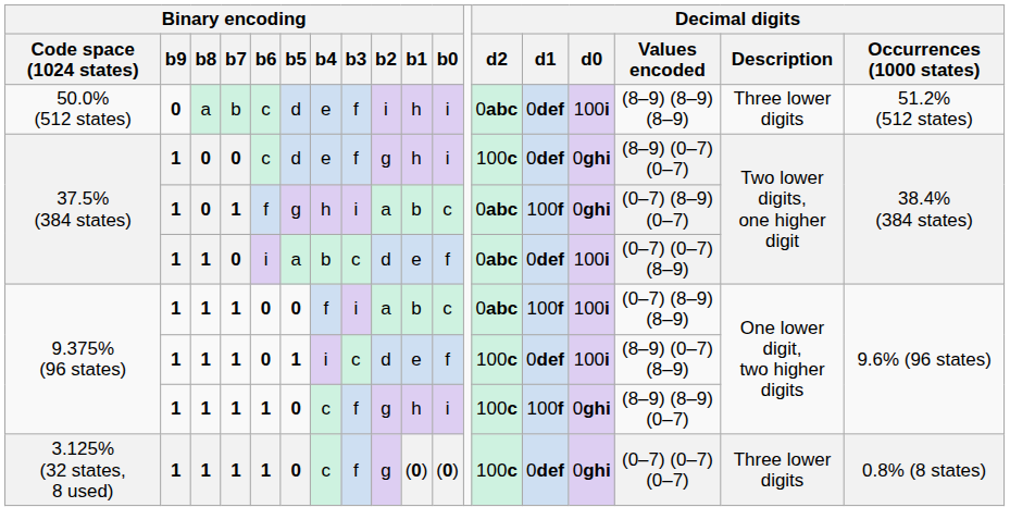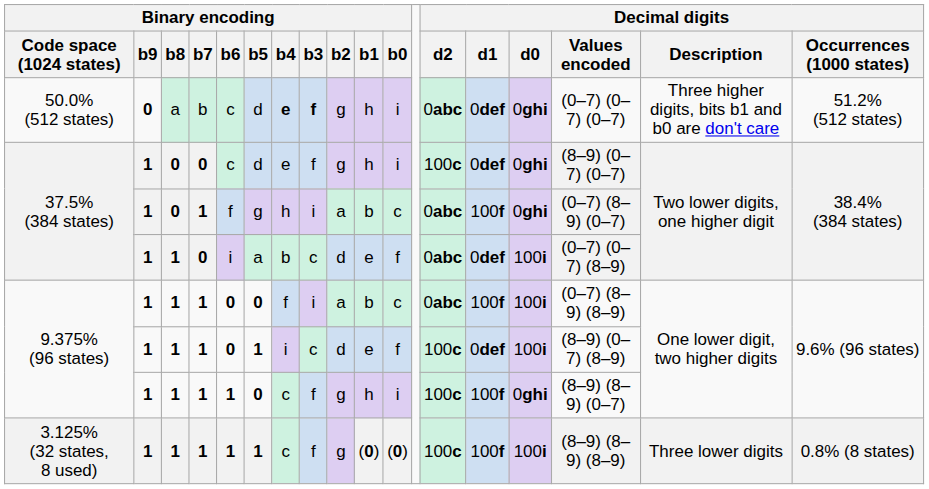 <table class="wikitable" border="1" style="text-align:center">
 <tr>
 <th scope="col" colspan="11">Binary encoding</th>
 <td rowspan="10"></td>
 <th scope="col" colspan="6">Decimal digits</th>
 </tr>
 <tr>
 <th scope="col">Code space (1024 states)</th>
 <th scope="col">b9</th>
 <th scope="col">b8</th>
 <th scope="col">b7</th>
 <th scope="col">b6</th>
 <th scope="col">b5</th>
 <th scope="col">b4</th>
 <th scope="col">b3</th>
 <th scope="col">b2</th>
 <th scope="col">b1</th>
 <th scope="col">b0</th>
 <th scope="col">d2</th>
 <th scope="col">d1</th>
 <th scope="col">d0</th>
 <th scope="col">Values encoded</th>
 <th scope="col">Description</th>
 <th scope="col">Occurrences (1000 states)</th>
 </tr>
 <tr>
 <td>50.0% (512 states)</td>
 <td><strong>0</strong></td>
 <td bgcolor=#cef2e0>a</td>
 <td bgcolor=#cef2e0>b</td>
 <td bgcolor=#cef2e0>c</td>
 <td bgcolor=#cedff2>d</td>
-<td bgcolor=#cedff2>e</td>
-<td bgcolor=#cedff2>f</td>
-<td bgcolor=#ddcef2>i</td>
+<td bgcolor=#cedff2><strong>e</strong></td>
+<td bgcolor=#cedff2><strong>f</strong></td>
+<td bgcolor=#ddcef2>g</td>
 <td bgcolor=#ddcef2>h</td>
 <td bgcolor=#ddcef2>i</td>
 <td bgcolor=#cef2e0>0<strong>abc</strong></td>
 <td bgcolor=#cedff2>0<strong>def</strong></td>
-<td bgcolor=#ddcef2>100<strong>i</strong></td>
-<td>(8–9) (8–9) (8–9)</td>
-<td>Three lower digits</td>
+<td bgcolor=#ddcef2>0<strong>ghi</strong></td>
+<td>(0–7) (0–7) (0–7)</td>
+<td>Three higher digits, bits b1 and b0 are <a href='#'>don't care</a></td>
 <td>51.2% (512 states)</td>
 </tr>
 <tr bgcolor=#f2f2f2>
 <td rowspan=3>37.5% (384 states)</td>
 <td><strong>1</strong></td>
 <td><strong>0</strong></td>
 <td><strong>0</strong></td>
 <td bgcolor=#cef2e0>c</td>
 <td bgcolor=#cedff2>d</td>
 <td bgcolor=#cedff2>e</td>
 <td bgcolor=#cedff2>f</td>
 <td bgcolor=#ddcef2>g</td>
 <td bgcolor=#ddcef2>h</td>
 <td bgcolor=#ddcef2>i</td>
 <td bgcolor=#cef2e0>100<strong>c</strong></td>
 <td bgcolor=#cedff2>0<strong>def</strong></td>
 <td bgcolor=#ddcef2>0<strong>ghi</strong></td>
 <td>(8–9) (0–7) (0–7)</td>
 <td rowspan=3>Two lower digits,<br>one higher digit</td>
 <td rowspan=3>38.4% (384 states)</td>
 </tr>
 <tr bgcolor=#f2f2f2>
 <td><strong>1</strong></td>
 <td><strong>0</strong></td>
 <td><strong>1</strong></td>
 <td bgcolor=#cedff2>f</td>
 <td bgcolor=#ddcef2>g</td>
 <td bgcolor=#ddcef2>h</td>
 <td bgcolor=#ddcef2>i</td>
 <td bgcolor=#cef2e0>a</td>
 <td bgcolor=#cef2e0>b</td>
 <td bgcolor=#cef2e0>c</td>
 <td bgcolor=#cef2e0>0<strong>abc</strong></td>
 <td bgcolor=#cedff2>100<strong>f</strong></td>
 <td bgcolor=#ddcef2>0<strong>ghi</strong></td>
 <td>(0–7) (8–9) (0–7)</td>
 </tr>
 <tr bgcolor=#f2f2f2>
 <td><strong>1</strong></td>
 <td><strong>1</strong></td>
 <td><strong>0</strong></td>
 <td bgcolor=#ddcef2>i</td>
 <td bgcolor=#cef2e0>a</td>
 <td bgcolor=#cef2e0>b</td>
 <td bgcolor=#cef2e0>c</td>
 <td bgcolor=#cedff2>d</td>
 <td bgcolor=#cedff2>e</td>
 <td bgcolor=#cedff2>f</td>
 <td bgcolor=#cef2e0>0<strong>abc</strong></td>
 <td bgcolor=#cedff2>0<strong>def</strong></td>
 <td bgcolor=#ddcef2>100<strong>i</strong></td>
 <td>(0–7) (0–7) (8–9)</td>
 </tr>
 <tr>
 <td rowspan=3>9.375% (96 states)</td>
 <td><strong>1</strong></td>
 <td><strong>1</strong></td>
 <td><strong>1</strong></td>
 <td><strong>0</strong></td>
 <td><strong>0</strong></td>
 <td bgcolor=#cedff2>f</td>
 <td bgcolor=#ddcef2>i</td>
 <td bgcolor=#cef2e0>a</td>
 <td bgcolor=#cef2e0>b</td>
 <td bgcolor=#cef2e0>c</td>
 <td bgcolor=#cef2e0>0<strong>abc</strong></td>
 <td bgcolor=#cedff2>100<strong>f</strong></td>
 <td bgcolor=#ddcef2>100<strong>i</strong></td>
 <td>(0–7) (8–9) (8–9)</td>
 <td rowspan=3>One lower digit,<br>two higher digits</td>
 <td rowspan=3>9.6% (96 states)</td>
 </tr>
 <tr>
 <td><strong>1</strong></td>
 <td><strong>1</strong></td>
 <td><strong>1</strong></td>
 <td><strong>0</strong></td>
 <td><strong>1</strong></td>
 <td bgcolor=#ddcef2>i</td>
 <td bgcolor=#cef2e0>c</td>
 <td bgcolor=#cedff2>d</td>
 <td bgcolor=#cedff2>e</td>
 <td bgcolor=#cedff2>f</td>
 <td bgcolor=#cef2e0>100<strong>c</strong></td>
 <td bgcolor=#cedff2>0<strong>def</strong></td>
 <td bgcolor=#ddcef2>100<strong>i</strong></td>
 <td>(8–9) (0–7) (8–9)</td>
 </tr>
 <tr>
 <td><strong>1</strong></td>
 <td><strong>1</strong></td>
 <td><strong>1</strong></td>
 <td><strong>1</strong></td>
 <td><strong>0</strong></td>
 <td bgcolor=#cef2e0>c</td>
 <td bgcolor=#cedff2>f</td>
 <td bgcolor=#ddcef2>g</td>
 <td bgcolor=#ddcef2>h</td>
 <td bgcolor=#ddcef2>i</td>
 <td bgcolor=#cef2e0>100<strong>c</strong></td>
 <td bgcolor=#cedff2>100<strong>f</strong></td>
 <td bgcolor=#ddcef2>0<strong>ghi</strong></td>
 <td>(8–9) (8–9) (0–7)</td>
 </tr>
 <tr bgcolor=#f2f2f2>
 <td>3.125% (32 states, 8 used)</td>
 <td><strong>1</strong></td>
 <td><strong>1</strong></td>
 <td><strong>1</strong></td>
 <td><strong>1</strong></td>
-<td><strong>0</strong></td>
+<td><strong>1</strong></td>
 <td bgcolor=#cef2e0>c</td>
 <td bgcolor=#cedff2>f</td>
 <td bgcolor=#ddcef2>g</td>
 <td>(<strong>0</strong>)</td>
 <td>(<strong>0</strong>)</td>
 <td bgcolor=#cef2e0>100<strong>c</strong></td>
-<td bgcolor=#cedff2>0<strong>def</strong></td>
-<td bgcolor=#ddcef2>0<strong>ghi</strong></td>
-<td>(0–7) (0–7) (0–7)</td>
+<td bgcolor=#cedff2>100<strong>f</strong></td>
+<td bgcolor=#ddcef2>100<strong>i</strong></td>
+<td>(8–9) (8–9) (8–9)</td>
 <td>Three lower digits</td>
 <td>0.8% (8 states)</td>
 </tr>
 </table>
